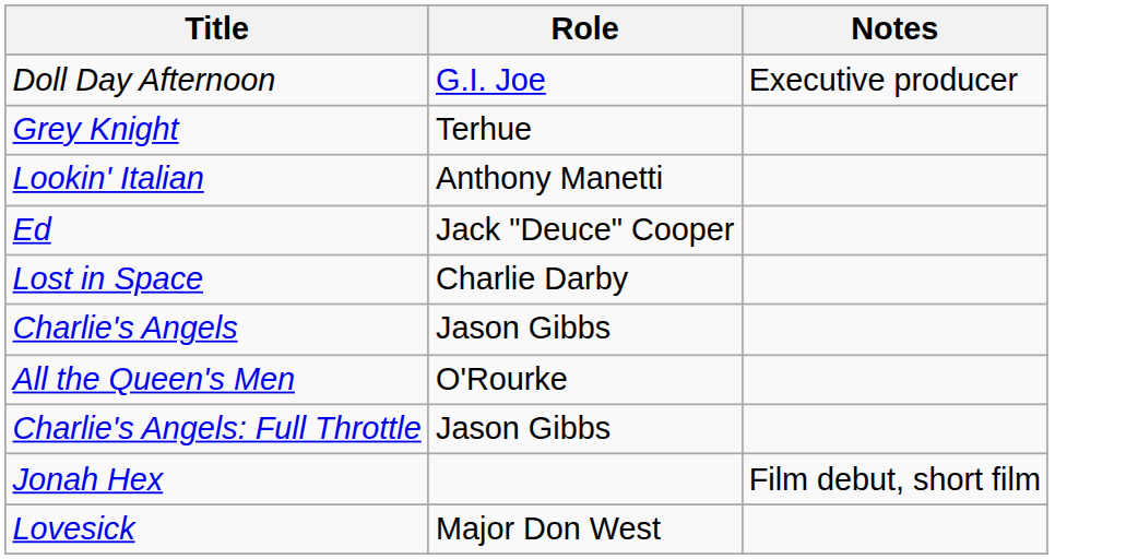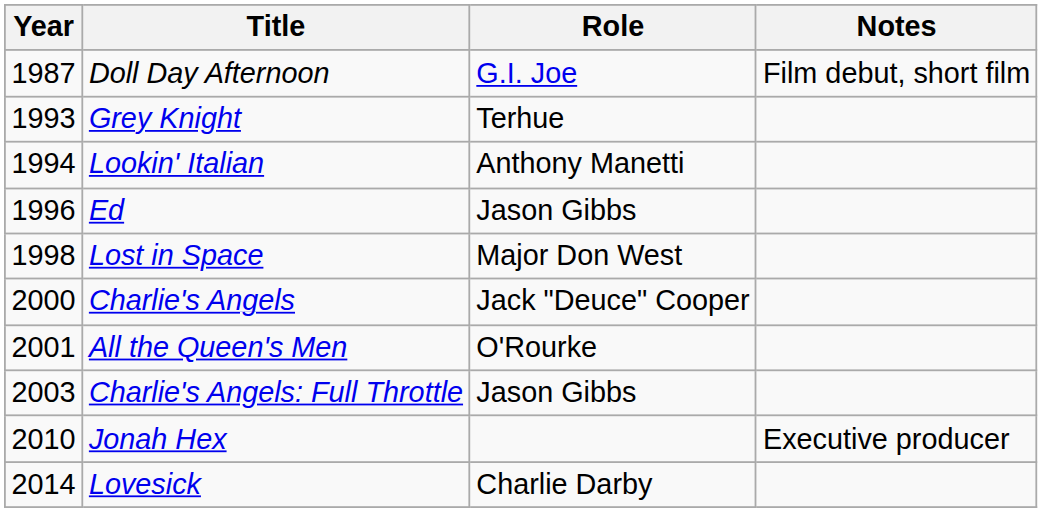 <table class="wikitable sortable">
 <tr>
+<th>Year</th>
 <th>Title</th>
 <th>Role</th>
 <th>Notes</th>
 </tr>
 <tr>
+<td>1987</td>
 <td><em>Doll Day Afternoon</em></td>
 <td><a href='#'>G.I. Joe</a></td>
-<td>Executive producer</td>
+<td>Film debut, short film</td>
 </tr>
 <tr>
+<td>1993</td>
 <td><em><a href='#'>Grey Knight</a></em></td>
 <td>Terhue</td>
 <td></td>
 </tr>
 <tr>
+<td>1994</td>
 <td><em><a href='#'>Lookin' Italian</a></em></td>
 <td>Anthony Manetti</td>
 <td></td>
 </tr>
 <tr>
+<td>1996</td>
 <td><em><a href='#'>Ed</a></em></td>
+<td>Jason Gibbs</td>
+<td></td>
+</tr>
+<tr>
+<td>1998</td>
+<td><em><a href='#'>Lost in Space</a></em></td>
+<td>Major Don West</td>
+<td></td>
+</tr>
+<tr>
+<td>2000</td>
+<td><em><a href='#'>Charlie's Angels</a></em></td>
 <td>Jack "Deuce" Cooper</td>
 <td></td>
 </tr>
 <tr>
-<td><em><a href='#'>Lost in Space</a></em></td>
-<td>Charlie Darby</td>
-<td></td>
-</tr>
-<tr>
-<td><em><a href='#'>Charlie's Angels</a></em></td>
-<td>Jason Gibbs</td>
-<td></td>
-</tr>
-<tr>
+<td>2001</td>
 <td><em><a href='#'>All the Queen's Men</a></em></td>
 <td>O'Rourke</td>
 <td></td>
 </tr>
 <tr>
+<td>2003</td>
 <td><em><a href='#'>Charlie's Angels: Full Throttle</a></em></td>
 <td>Jason Gibbs</td>
 <td></td>
 </tr>
 <tr>
+<td>2010</td>
 <td><em><a href='#'>Jonah Hex</a></em></td>
 <td></td>
-<td>Film debut, short film</td>
+<td>Executive producer</td>
 </tr>
 <tr>
+<td>2014</td>
 <td><em><a href='#'>Lovesick</a></em></td>
-<td>Major Don West</td>
+<td>Charlie Darby</td>
 <td></td>
 </tr>
 </table>
